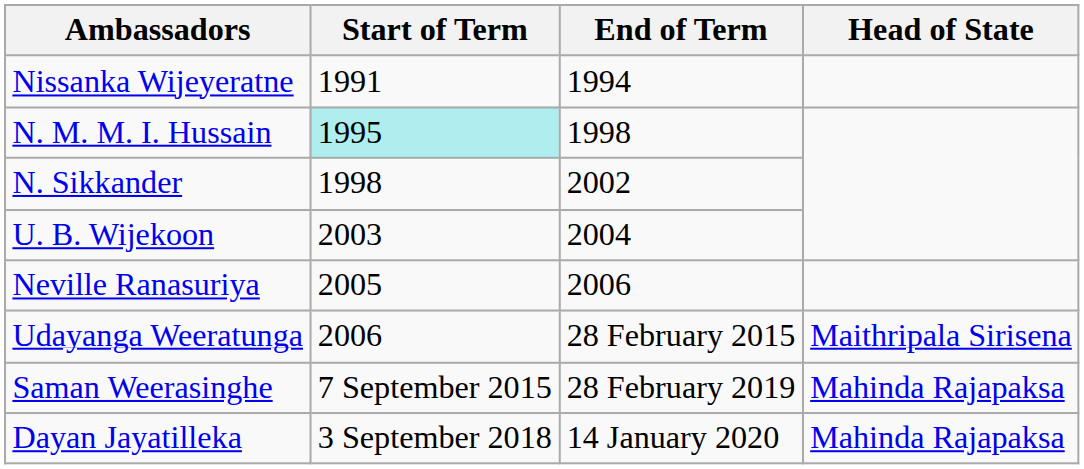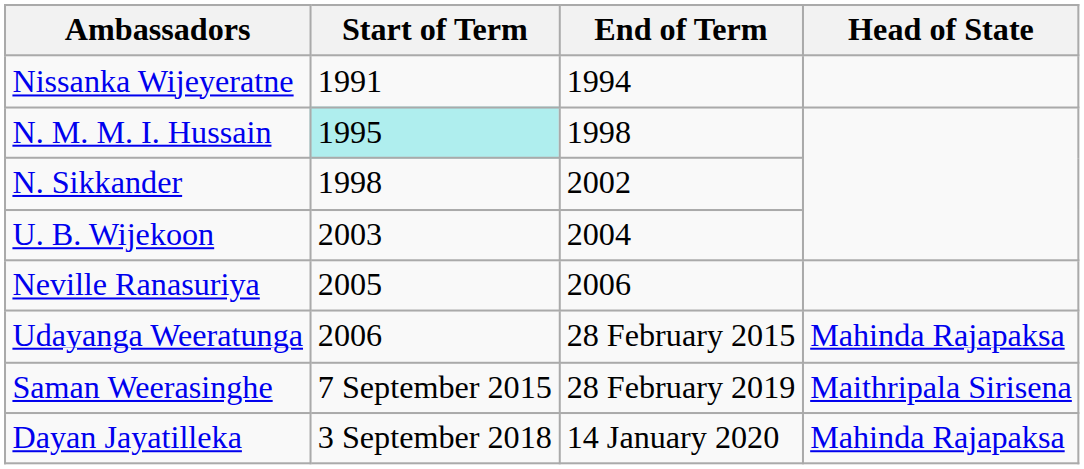 <table class="wikitable">
 <tr>
 <th>Ambassadors</th>
 <th>Start of Term</th>
 <th>End of Term</th>
 <th>Head of State</th>
 </tr>
 <tr>
 <td><a href='#'>Nissanka Wijeyeratne</a></td>
 <td>1991</td>
 <td>1994</td>
 <td></td>
 </tr>
 <tr>
 <td><a href='#'>N. M. M. I. Hussain</a></td>
 <td style="background: paleturquoise;">1995</td>
 <td>1998</td>
 <td rowspan="3"></td>
 </tr>
 <tr>
 <td><a href='#'>N. Sikkander</a></td>
 <td>1998</td>
 <td>2002</td>
 </tr>
 <tr>
 <td><a href='#'>U. B. Wijekoon</a></td>
 <td>2003</td>
 <td>2004</td>
 </tr>
 <tr>
 <td><a href='#'>Neville Ranasuriya</a></td>
 <td>2005</td>
 <td>2006</td>
 <td></td>
 </tr>
 <tr>
 <td><a href='#'>Udayanga Weeratunga</a></td>
 <td>2006</td>
 <td>28 February 2015</td>
-<td><a href='#'>Maithripala Sirisena</a></td>
+<td><a href='#'>Mahinda Rajapaksa</a></td>
 </tr>
 <tr>
 <td><a href='#'>Saman Weerasinghe</a></td>
 <td>7 September 2015</td>
 <td>28 February 2019</td>
-<td><a href='#'>Mahinda Rajapaksa</a></td>
+<td><a href='#'>Maithripala Sirisena</a></td>
 </tr>
 <tr>
 <td><a href='#'>Dayan Jayatilleka</a></td>
 <td>3 September 2018</td>
 <td>14 January 2020</td>
 <td><a href='#'>Mahinda Rajapaksa</a></td>
 </tr>
 </table>
